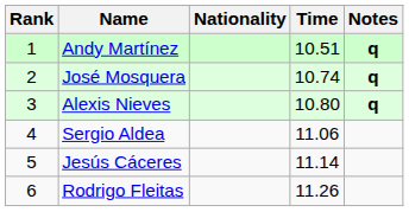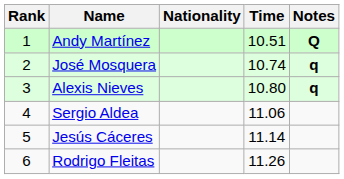 <table class="wikitable sortable" style="text-align:center">
 <tr>
 <th>Rank</th>
 <th>Name</th>
 <th>Nationality</th>
 <th>Time</th>
 <th>Notes</th>
 </tr>
 <tr bgcolor=ccffcc>
 <td align=center>1</td>
 <td align=left><a href='#'>Andy Martínez</a></td>
 <td align=left></td>
 <td>10.51</td>
-<td><strong>q</strong></td>
+<td><strong>Q</strong></td>
 </tr>
 <tr bgcolor=ddffdd>
 <td align=center>2</td>
 <td align=left><a href='#'>José Mosquera</a></td>
 <td align=left></td>
 <td>10.74</td>
 <td><strong>q</strong></td>
 </tr>
 <tr bgcolor=ddffdd>
 <td align=center>3</td>
 <td align=left><a href='#'>Alexis Nieves</a></td>
 <td align=left></td>
 <td>10.80</td>
 <td><strong>q</strong></td>
 </tr>
 <tr>
 <td align=center>4</td>
 <td align=left><a href='#'>Sergio Aldea</a></td>
 <td align=left></td>
 <td>11.06</td>
 <td></td>
 </tr>
 <tr>
 <td align=center>5</td>
 <td align=left><a href='#'>Jesús Cáceres</a></td>
 <td align=left></td>
 <td>11.14</td>
 <td></td>
 </tr>
 <tr>
 <td align=center>6</td>
 <td align=left><a href='#'>Rodrigo Fleitas</a></td>
 <td align=left></td>
 <td>11.26</td>
 <td></td>
 </tr>
 </table>
